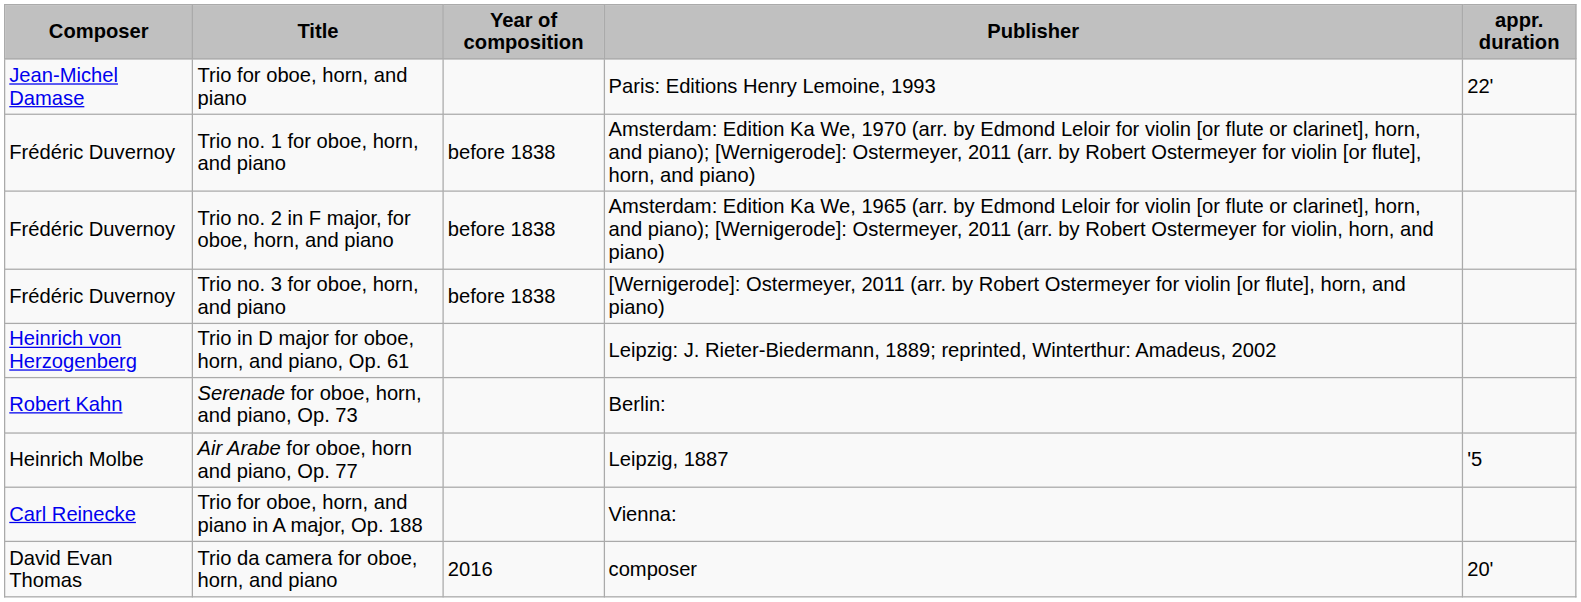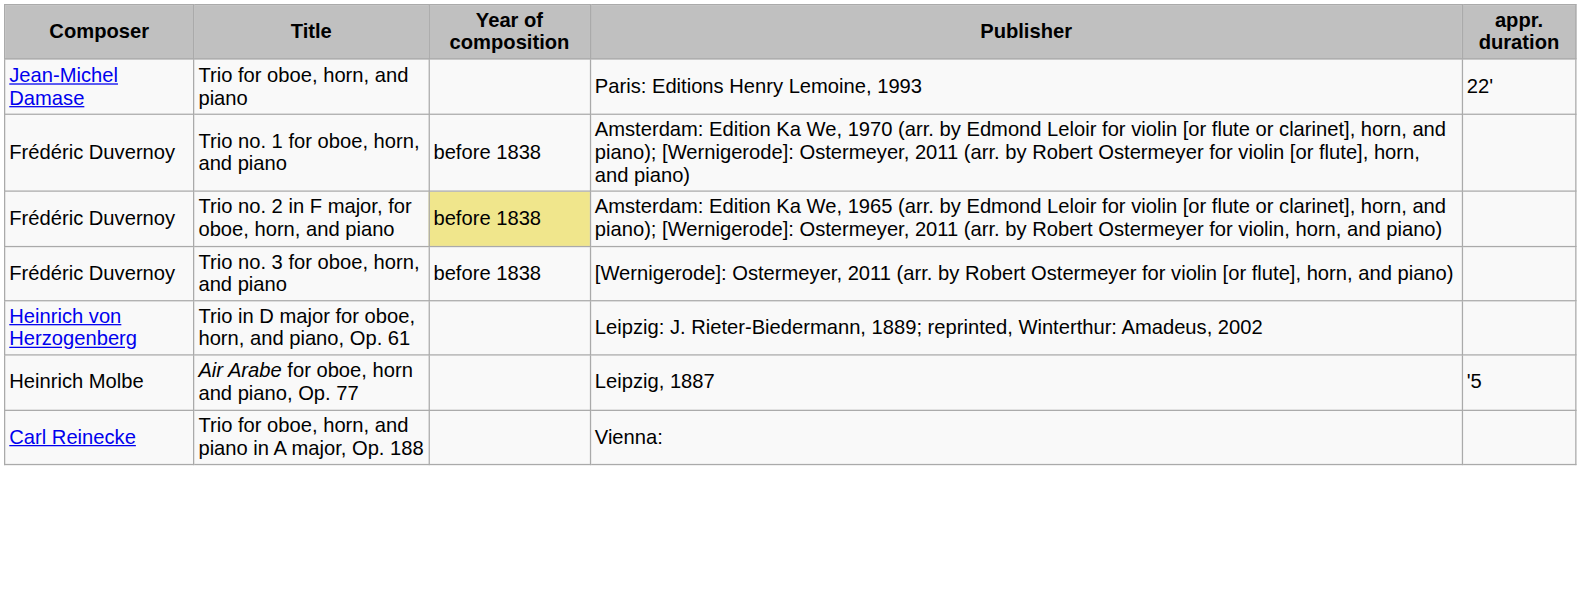 <table class="wikitable">
 <tr>
 <th style="background-color:silver;">Composer</th>
 <th style="background-color:silver;">Title</th>
 <th style="background-color:silver;">Year of composition</th>
 <th style="background-color:silver;">Publisher</th>
 <th style="background-color:silver;">appr. duration</th>
 </tr>
 <tr>
 <td><a href='#'>Jean-Michel Damase</a></td>
 <td>Trio for oboe, horn, and piano</td>
 <td></td>
 <td>Paris: Editions Henry Lemoine, 1993</td>
 <td>22'</td>
 </tr>
 <tr>
 <td>Frédéric Duvernoy</td>
 <td>Trio no. 1 for oboe, horn, and piano</td>
 <td>before 1838</td>
 <td>Amsterdam: Edition Ka We, 1970 (arr. by Edmond Leloir for violin [or flute or clarinet], horn, and piano); [Wernigerode]: Ostermeyer, 2011 (arr. by Robert Ostermeyer for violin [or flute], horn, and piano)</td>
 <td></td>
 </tr>
 <tr>
 <td>Frédéric Duvernoy</td>
 <td>Trio no. 2 in F major, for oboe, horn, and piano</td>
-<td>before 1838</td>
+<td style="background: khaki;">before 1838</td>
 <td>Amsterdam: Edition Ka We, 1965 (arr. by Edmond Leloir for violin [or flute or clarinet], horn, and piano); [Wernigerode]: Ostermeyer, 2011 (arr. by Robert Ostermeyer for violin, horn, and piano)</td>
 <td></td>
 </tr>
 <tr>
 <td>Frédéric Duvernoy</td>
 <td>Trio no. 3 for oboe, horn, and piano</td>
 <td>before 1838</td>
 <td>[Wernigerode]: Ostermeyer, 2011 (arr. by Robert Ostermeyer for violin [or flute], horn, and piano)</td>
 <td></td>
 </tr>
 <tr>
 <td><a href='#'>Heinrich von Herzogenberg</a></td>
 <td>Trio in D major for oboe, horn, and piano, Op. 61</td>
 <td></td>
 <td>Leipzig: J. Rieter-Biedermann, 1889; reprinted, Winterthur: Amadeus, 2002</td>
 <td></td>
 </tr>
 <tr>
-<td><a href='#'>Robert Kahn</a></td>
-<td><em>Serenade</em> for oboe, horn, and piano, Op. 73</td>
-<td></td>
-<td>Berlin: </td>
-<td></td>
-</tr>
-<tr>
 <td>Heinrich Molbe</td>
 <td><em>Air Arabe</em> for oboe, horn and piano, Op. 77</td>
 <td></td>
 <td>Leipzig, 1887</td>
 <td>'5</td>
 </tr>
 <tr>
 <td><a href='#'>Carl Reinecke</a></td>
 <td>Trio for oboe, horn, and piano in A major, Op. 188</td>
 <td></td>
 <td>Vienna: </td>
 <td></td>
 </tr>
-<tr>
-<td>David Evan Thomas</td>
-<td>Trio da camera for oboe, horn, and piano</td>
-<td>2016</td>
-<td>composer</td>
-<td>20'</td>
-</tr>
 </table>
